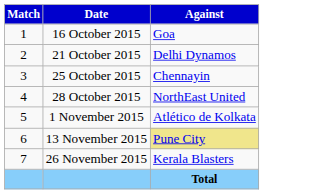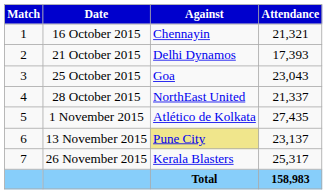 <table class="wikitable" style="text-align:center font-size">
 <tr>
 <th style="background:#0000CD; color:white; font-size:90%">Match</th>
 <th style="background:#0000CD; color:white; font-size:90%">Date</th>
 <th style="background:#0000CD; color:white; font-size:90%">Against</th>
+<th style="background:#0000CD; color:white; font-size:90%">Attendance</th>
 </tr>
 <tr>
 <td align="center">1</td>
 <td align="center">16 October 2015</td>
-<td align="left"><a href='#'>Goa</a></td>
+<td align="left"><a href='#'>Chennayin</a></td>
+<td align="center">21,321</td>
 </tr>
 <tr>
 <td align="center">2</td>
 <td align="center">21 October 2015</td>
 <td align="left"><a href='#'>Delhi Dynamos</a></td>
+<td align="center">17,393</td>
 </tr>
 <tr>
 <td align="center">3</td>
 <td align="center">25 October 2015</td>
-<td align="left"><a href='#'>Chennayin</a></td>
+<td align="left"><a href='#'>Goa</a></td>
+<td align="center">23,043</td>
 </tr>
 <tr>
 <td align="center">4</td>
 <td align="center">28 October 2015</td>
 <td align="left"><a href='#'>NorthEast United</a></td>
+<td align="center">21,337</td>
 </tr>
 <tr>
 <td align="center">5</td>
 <td align="center">1 November 2015</td>
 <td align="left"><a href='#'>Atlético de Kolkata</a></td>
+<td align="center">27,435</td>
 </tr>
 <tr>
 <td align="center">6</td>
 <td align="center">13 November 2015</td>
 <td align="left" style="background: khaki;"><a href='#'>Pune City</a></td>
+<td align="center">23,137</td>
 </tr>
 <tr>
 <td align="center">7</td>
 <td align="center">26 November 2015</td>
 <td align="left"><a href='#'>Kerala Blasters</a></td>
+<td align="center">25,317</td>
 </tr>
 <tr>
 <th style="background:#87CEFA; color:black; font-size:90%" align="center"></th>
 <th style="background:#87CEFA; color:black; font-size:90%" align="center"></th>
 <th style="background:#87CEFA; color:black; font-size:90%" align="center"><strong>Total</strong></th>
+<th style="background:#87CEFA; color:black; font-size:90%" align="center">158,983</th>
 </tr>
 </table>
